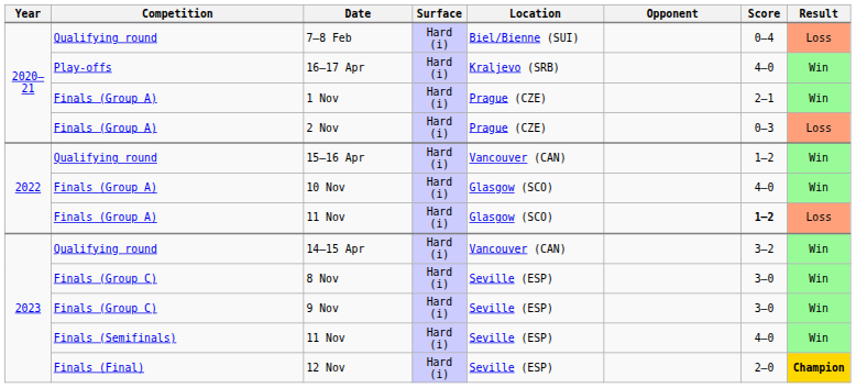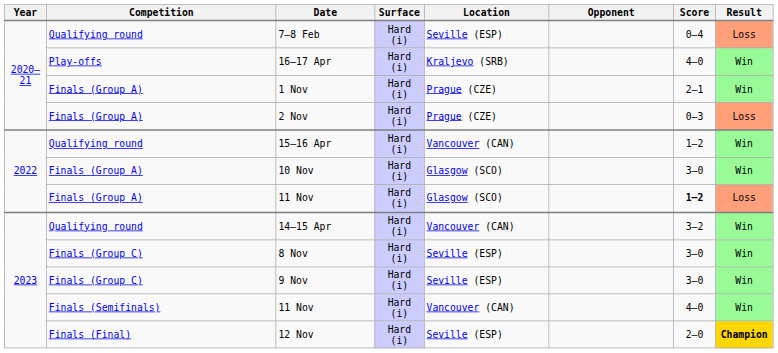 <table class="wikitable collapsible">
 <tr>
 <th style="width:50px;">Year</th>
 <th style="width:300px;">Competition</th>
 <th style="width:125px;">Date</th>
 <th style="width:60px;">Surface</th>
 <th style="width:160px;">Location</th>
 <th style="width:160px;">Opponent</th>
 <th style="width:50px;">Score</th>
 <th style="width:70px;">Result</th>
 </tr>
 <tr style="border-top:2px solid gray;">
 <td rowspan=4 style="text-align:center;"><a href='#'>2020–21</a></td>
 <td><a href='#'>Qualifying round</a></td>
 <td>7–8 Feb</td>
 <td style="background:#ccccff; text-align:center;">Hard (i)</td>
-<td><a href='#'>Biel/Bienne</a> (SUI)</td>
+<td><a href='#'>Seville</a> (ESP)</td>
 <td></td>
 <td style="text-align:center;">0–4</td>
 <td style="background:#ffa07a; text-align:center;">Loss</td>
 </tr>
 <tr>
 <td><a href='#'>Play-offs</a></td>
 <td>16–17 Apr</td>
 <td style="background:#ccccff; text-align:center;">Hard (i)</td>
 <td><a href='#'>Kraljevo</a> (SRB)</td>
 <td></td>
 <td style="text-align:center;">4–0</td>
 <td style="background:#98fb98; text-align:center;">Win</td>
 </tr>
 <tr>
 <td><a href='#'>Finals (Group A)</a></td>
 <td>1 Nov</td>
 <td style="background:#ccccff; text-align:center;">Hard (i)</td>
 <td><a href='#'>Prague</a> (CZE)</td>
 <td></td>
 <td style="text-align:center;">2–1</td>
 <td style="background:#98fb98; text-align:center;">Win</td>
 </tr>
 <tr>
 <td><a href='#'>Finals (Group A)</a></td>
 <td>2 Nov</td>
 <td style="background:#ccccff; text-align:center;">Hard (i)</td>
 <td><a href='#'>Prague</a> (CZE)</td>
 <td></td>
 <td style="text-align:center;">0–3</td>
 <td style="background:#ffa07a; text-align:center;">Loss</td>
 </tr>
 <tr style="border-top:2px solid gray;">
 <td rowspan=3 style="text-align:center;"><a href='#'>2022</a></td>
 <td><a href='#'>Qualifying round</a></td>
 <td>15–16 Apr</td>
 <td style="background:#ccccff; text-align:center;">Hard (i)</td>
 <td><a href='#'>Vancouver</a> (CAN)</td>
 <td></td>
 <td style="text-align:center;">1–2</td>
 <td style="background:#98fb98; text-align:center;">Win</td>
 </tr>
 <tr>
 <td><a href='#'>Finals (Group A)</a></td>
 <td>10 Nov</td>
 <td style="background:#ccccff; text-align:center;">Hard (i)</td>
 <td><a href='#'>Glasgow</a> (SCO)</td>
 <td></td>
-<td style="text-align:center;">4–0</td>
+<td style="text-align:center;">3–0</td>
 <td style="background:#98fb98; text-align:center;">Win</td>
 </tr>
 <tr>
 <td><a href='#'>Finals (Group A)</a></td>
 <td>11 Nov</td>
 <td style="background:#ccccff; text-align:center;">Hard (i)</td>
 <td><a href='#'>Glasgow</a> (SCO)</td>
 <td></td>
 <td style="text-align:center;"><strong>1–2</strong></td>
 <td style="background:#ffa07a; text-align:center;">Loss</td>
 </tr>
 <tr style="border-top:2px solid gray;">
 <td rowspan=5 style="text-align:center;"><a href='#'>2023</a></td>
 <td><a href='#'>Qualifying round</a></td>
 <td>14–15 Apr</td>
 <td style="background:#ccccff; text-align:center;">Hard (i)</td>
 <td><a href='#'>Vancouver</a> (CAN)</td>
 <td></td>
 <td style="text-align:center;">3–2</td>
 <td style="background:#98fb98; text-align:center;">Win</td>
 </tr>
 <tr>
 <td><a href='#'>Finals (Group C)</a></td>
 <td>8 Nov</td>
 <td style="background:#ccccff; text-align:center;">Hard (i)</td>
 <td><a href='#'>Seville</a> (ESP)</td>
 <td></td>
 <td style="text-align:center;">3–0</td>
 <td style="background:#98fb98; text-align:center;">Win</td>
 </tr>
 <tr>
 <td><a href='#'>Finals (Group C)</a></td>
 <td>9 Nov</td>
 <td style="background:#ccccff; text-align:center;">Hard (i)</td>
 <td><a href='#'>Seville</a> (ESP)</td>
 <td></td>
 <td style="text-align:center;">3–0</td>
 <td style="background:#98fb98; text-align:center;">Win</td>
 </tr>
 <tr>
 <td><a href='#'>Finals (Semifinals)</a></td>
 <td>11 Nov</td>
 <td style="background:#ccccff; text-align:center;">Hard (i)</td>
-<td><a href='#'>Seville</a> (ESP)</td>
+<td><a href='#'>Vancouver</a> (CAN)</td>
 <td></td>
 <td style="text-align:center;">4–0</td>
 <td style="background:#98fb98; text-align:center;">Win</td>
 </tr>
 <tr>
 <td><a href='#'>Finals (Final)</a></td>
 <td>12 Nov</td>
 <td style="background:#ccccff; text-align:center;">Hard (i)</td>
 <td><a href='#'>Seville</a> (ESP)</td>
 <td></td>
 <td style="text-align:center;">2–0</td>
 <td style="background:gold; text-align:center;"><strong>Champion</strong></td>
 </tr>
 </table>
